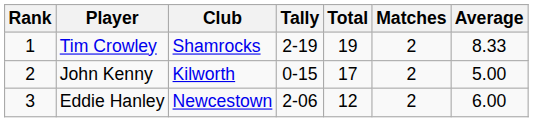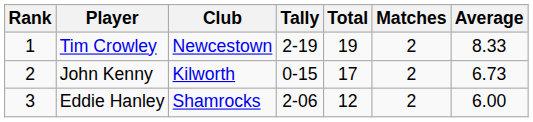 <table class="wikitable">
 <tr>
 <th>Rank</th>
 <th>Player</th>
 <th>Club</th>
 <th>Tally</th>
 <th>Total</th>
 <th>Matches</th>
 <th>Average</th>
 </tr>
 <tr>
 <td rowspan="1" style="text-align:center;">1</td>
 <td><a href='#'>Tim Crowley</a></td>
-<td><a href='#'>Shamrocks</a></td>
+<td><a href='#'>Newcestown</a></td>
 <td align=center>2-19</td>
 <td align=center>19</td>
 <td align=center>2</td>
 <td align=center>8.33</td>
 </tr>
 <tr>
 <td rowspan="1" style="text-align:center;">2</td>
 <td>John Kenny</td>
 <td><a href='#'>Kilworth</a></td>
 <td align=center>0-15</td>
 <td align=center>17</td>
 <td align=center>2</td>
-<td align=center>5.00</td>
+<td align=center>6.73</td>
 </tr>
 <tr>
 <td rowspan="1" style="text-align:center;">3</td>
 <td>Eddie Hanley</td>
-<td><a href='#'>Newcestown</a></td>
+<td><a href='#'>Shamrocks</a></td>
 <td align=center>2-06</td>
 <td align=center>12</td>
 <td align=center>2</td>
 <td align=center>6.00</td>
 </tr>
 </table>
